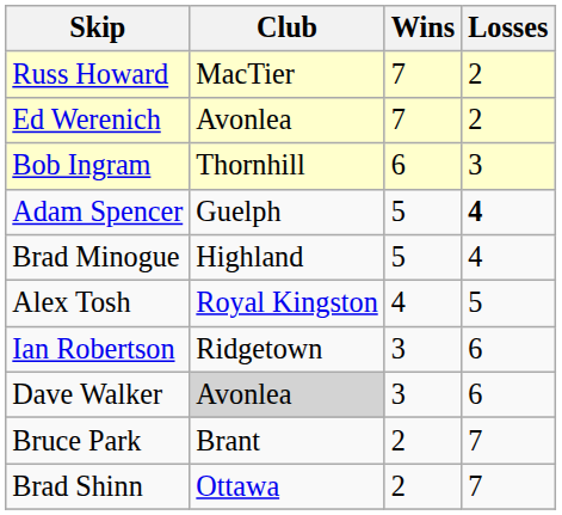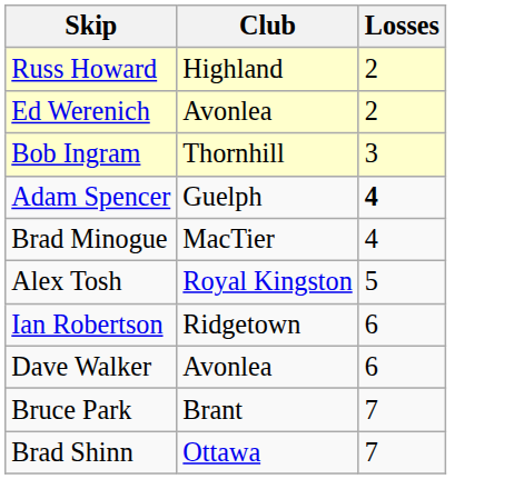 <table class="wikitable">
 <tr>
 <th>Skip</th>
 <th>Club</th>
-<th>Wins</th>
 <th>Losses</th>
 </tr>
 <tr bgcolor=#ffffcc>
 <td><a href='#'>Russ Howard</a></td>
-<td>MacTier</td>
-<td>7</td>
+<td>Highland</td>
 <td>2</td>
 </tr>
 <tr bgcolor=#ffffcc>
 <td><a href='#'>Ed Werenich</a></td>
 <td>Avonlea</td>
-<td>7</td>
 <td>2</td>
 </tr>
 <tr bgcolor=#ffffcc>
 <td><a href='#'>Bob Ingram</a></td>
 <td>Thornhill</td>
-<td>6</td>
 <td>3</td>
 </tr>
 <tr>
 <td><a href='#'>Adam Spencer</a></td>
 <td>Guelph</td>
-<td>5</td>
 <td><strong>4</strong></td>
 </tr>
 <tr>
 <td>Brad Minogue</td>
-<td>Highland</td>
-<td>5</td>
+<td>MacTier</td>
 <td>4</td>
 </tr>
 <tr>
 <td>Alex Tosh</td>
 <td><a href='#'>Royal Kingston</a></td>
-<td>4</td>
 <td>5</td>
 </tr>
 <tr>
 <td><a href='#'>Ian Robertson</a></td>
 <td>Ridgetown</td>
-<td>3</td>
 <td>6</td>
 </tr>
 <tr>
 <td>Dave Walker</td>
-<td style="background: lightgrey;">Avonlea</td>
-<td>3</td>
+<td>Avonlea</td>
 <td>6</td>
 </tr>
 <tr>
 <td>Bruce Park</td>
 <td>Brant</td>
-<td>2</td>
 <td>7</td>
 </tr>
 <tr>
 <td>Brad Shinn</td>
 <td><a href='#'>Ottawa</a></td>
-<td>2</td>
 <td>7</td>
 </tr>
 </table>
